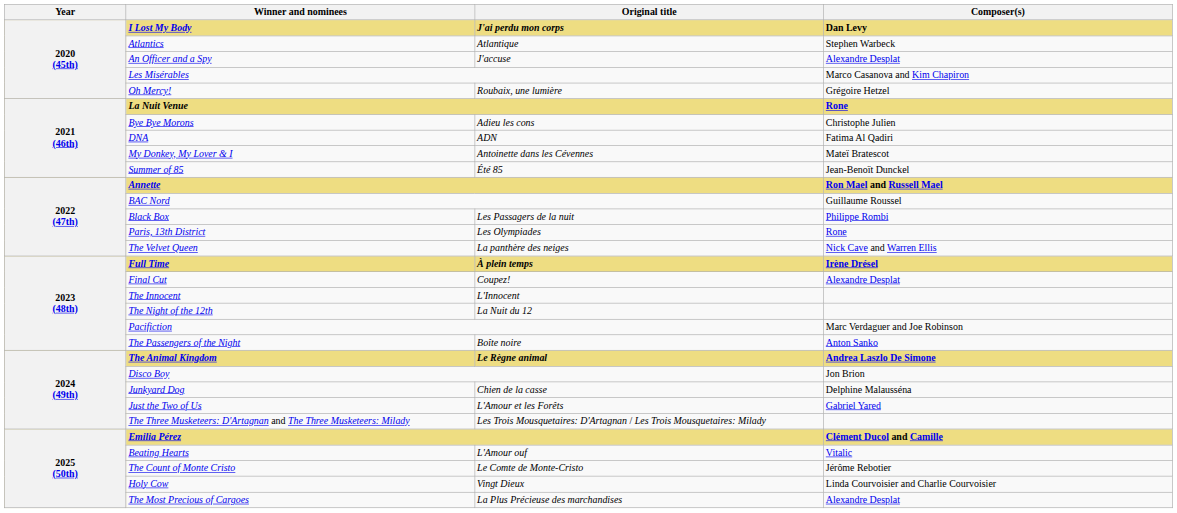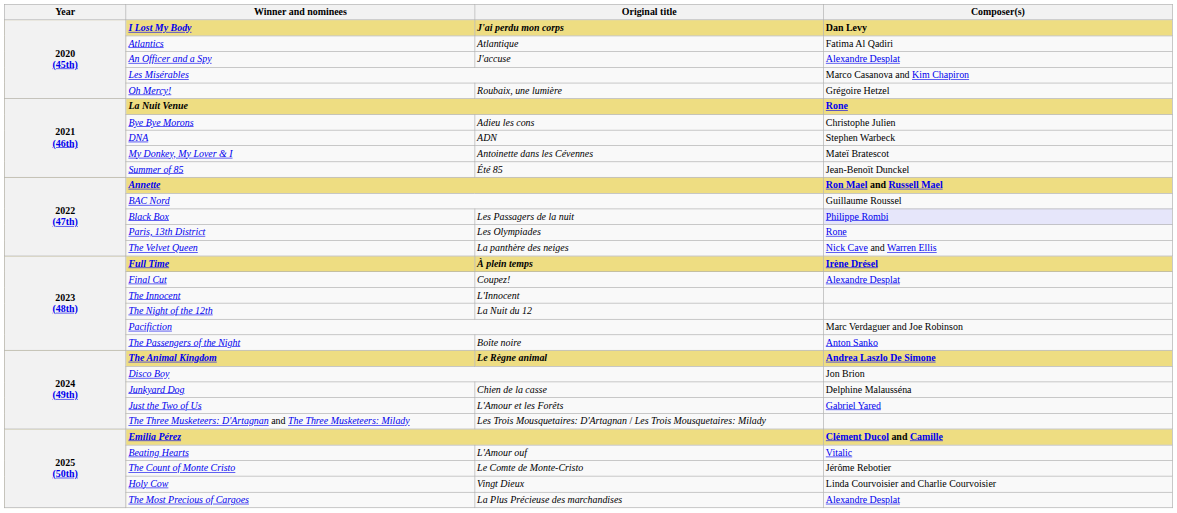 <table class="wikitable" width="95%" cellpadding="5">
 <tr>
 <th width="100">Year</th>
 <th width="300">Winner and nominees</th>
 <th width="300">Original title</th>
 <th width="300">Composer(s)</th>
 </tr>
 <tr style="background:#eedd82;">
 <th rowspan="5">2020<br><a href='#'>(45th)</a></th>
 <td><em><a href='#'><strong>I Lost My Body</strong></a></em></td>
 <td><strong><em>J'ai perdu mon corps</em></strong></td>
 <td><strong>Dan Levy</strong></td>
 </tr>
 <tr>
 <td><em><a href='#'>Atlantics</a></em></td>
 <td><em>Atlantique</em></td>
-<td>Stephen Warbeck</td>
+<td>Fatima Al Qadiri</td>
 </tr>
 <tr>
 <td><em><a href='#'>An Officer and a Spy</a></em></td>
 <td><em>J'accuse</em></td>
 <td><a href='#'>Alexandre Desplat</a></td>
 </tr>
 <tr>
 <td colspan="2"><em><a href='#'>Les Misérables</a></em></td>
 <td>Marco Casanova and <a href='#'>Kim Chapiron</a></td>
 </tr>
 <tr>
 <td><em><a href='#'>Oh Mercy!</a></em></td>
 <td><em>Roubaix, une lumière</em></td>
 <td>Grégoire Hetzel</td>
 </tr>
 <tr style="background:#eedd82;">
 <th rowspan="5">2021<br><a href='#'>(46th)</a><br></th>
 <td colspan="2"><strong><em>La Nuit Venue</em></strong></td>
 <td><a href='#'><strong>Rone</strong></a></td>
 </tr>
 <tr>
 <td><em><a href='#'>Bye Bye Morons</a></em></td>
 <td><em>Adieu les cons</em></td>
 <td>Christophe Julien</td>
 </tr>
 <tr>
 <td><em><a href='#'>DNA</a></em></td>
 <td><em>ADN</em></td>
-<td>Fatima Al Qadiri</td>
+<td>Stephen Warbeck</td>
 </tr>
 <tr>
 <td><em><a href='#'>My Donkey, My Lover & I</a></em></td>
 <td><em>Antoinette dans les Cévennes</em></td>
 <td>Mateï Bratescot</td>
 </tr>
 <tr>
 <td><em><a href='#'>Summer of 85</a></em></td>
 <td><em>Été 85</em></td>
 <td>Jean-Benoït Dunckel</td>
 </tr>
 <tr style="background:#eedd82;">
 <th rowspan="5">2022<br><a href='#'>(47th)</a></th>
 <td colspan="2"><em><a href='#'><strong>Annette</strong></a></em></td>
 <td><strong><a href='#'>Ron Mael</a> and <a href='#'>Russell Mael</a></strong></td>
 </tr>
 <tr>
 <td colspan="2"><em><a href='#'>BAC Nord</a></em></td>
 <td>Guillaume Roussel</td>
 </tr>
 <tr>
 <td><em><a href='#'>Black Box</a></em></td>
 <td><em>Les Passagers de la nuit</em></td>
-<td><a href='#'>Philippe Rombi</a></td>
+<td style="background: lavender;"><a href='#'>Philippe Rombi</a></td>
 </tr>
 <tr>
 <td><em><a href='#'>Paris, 13th District</a></em></td>
 <td><em>Les Olympiades</em></td>
 <td><a href='#'>Rone</a></td>
 </tr>
 <tr>
 <td><em><a href='#'>The Velvet Queen</a></em></td>
 <td><em>La panthère des neiges</em></td>
 <td><a href='#'>Nick Cave</a> and <a href='#'>Warren Ellis</a></td>
 </tr>
 <tr style="background:#eedd82;">
 <th rowspan="6">2023<br><a href='#'>(48th)</a><br></th>
 <td><em><a href='#'><strong>Full Time</strong></a></em></td>
 <td><strong><em>À plein temps</em></strong></td>
 <td><a href='#'><strong>Irène Drésel</strong></a></td>
 </tr>
 <tr>
 <td><em><a href='#'>Final Cut</a></em></td>
 <td><em>Coupez!</em></td>
 <td><a href='#'>Alexandre Desplat</a></td>
 </tr>
 <tr>
 <td><em><a href='#'>The Innocent</a></em></td>
 <td><em>L'Innocent</em></td>
 <td></td>
 </tr>
 <tr>
 <td><em><a href='#'>The Night of the 12th</a></em></td>
 <td><em>La Nuit du 12</em></td>
 <td></td>
 </tr>
 <tr>
 <td colspan="2"><em><a href='#'>Pacifiction</a></em></td>
 <td>Marc Verdaguer and Joe Robinson</td>
 </tr>
 <tr>
 <td><em><a href='#'>The Passengers of the Night</a></em></td>
 <td><em>Boîte noire</em></td>
 <td><a href='#'>Anton Sanko</a></td>
 </tr>
 <tr style="background:#eedd82;">
 <th rowspan="5">2024<br><a href='#'>(49th)</a><br></th>
 <td><em><a href='#'><strong>The Animal Kingdom</strong></a></em></td>
 <td><strong><em>Le Règne animal</em></strong></td>
 <td><a href='#'><strong>Andrea Laszlo De Simone</strong></a></td>
 </tr>
 <tr>
 <td colspan="2"><em><a href='#'>Disco Boy</a></em></td>
 <td>Jon Brion</td>
 </tr>
 <tr>
 <td><em><a href='#'>Junkyard Dog</a></em></td>
 <td><em>Chien de la casse</em></td>
 <td>Delphine Malausséna</td>
 </tr>
 <tr>
 <td><em><a href='#'>Just the Two of Us</a></em></td>
 <td><em>L'Amour et les Forêts</em></td>
 <td><a href='#'>Gabriel Yared</a></td>
 </tr>
 <tr>
 <td><em><a href='#'>The Three Musketeers: D'Artagnan</a></em> and <em><a href='#'>The Three Musketeers: Milady</a></em></td>
 <td><em>Les Trois Mousquetaires: D'Artagnan</em> / <em>Les Trois Mousquetaires: Milady</em></td>
 <td></td>
 </tr>
 <tr style="background:#eedd82;">
 <th rowspan="5">2025<br><a href='#'>(50th)</a></th>
 <td colspan="2"><strong><em><a href='#'>Emilia Pérez</a></em></strong></td>
 <td><strong><a href='#'>Clément Ducol</a> and <a href='#'>Camille</a></strong></td>
 </tr>
 <tr>
 <td><em><a href='#'>Beating Hearts</a></em></td>
 <td><em>L'Amour ouf</em></td>
 <td><a href='#'>Vitalic</a></td>
 </tr>
 <tr>
 <td><em><a href='#'>The Count of Monte Cristo</a></em></td>
 <td><em>Le Comte de Monte-Cristo</em></td>
 <td>Jérôme Rebotier</td>
 </tr>
 <tr>
 <td><em><a href='#'>Holy Cow</a></em></td>
 <td><em>Vingt Dieux</em></td>
 <td>Linda Courvoisier and Charlie Courvoisier</td>
 </tr>
 <tr>
 <td><em><a href='#'>The Most Precious of Cargoes</a></em></td>
 <td><em>La Plus Précieuse des marchandises</em></td>
 <td><a href='#'>Alexandre Desplat</a></td>
 </tr>
 </table>
